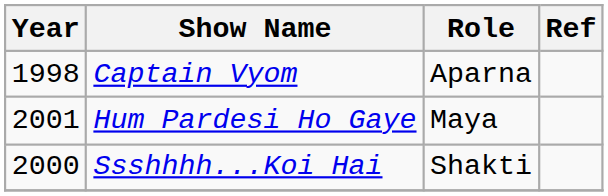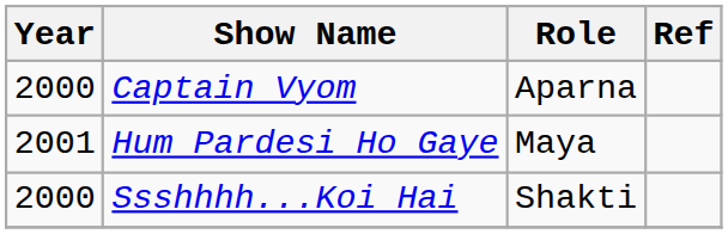 <table class="wikitable sortable">
 <tr>
 <th>Year</th>
 <th>Show Name</th>
 <th>Role</th>
 <th>Ref</th>
 </tr>
 <tr>
-<td>1998</td>
+<td>2000</td>
 <td><em><a href='#'>Captain Vyom</a></em></td>
 <td>Aparna</td>
 <td></td>
 </tr>
 <tr>
 <td>2001</td>
 <td><em><a href='#'>Hum Pardesi Ho Gaye</a></em></td>
 <td>Maya</td>
 <td></td>
 </tr>
 <tr>
 <td>2000</td>
 <td><em><a href='#'>Ssshhhh...Koi Hai</a></em></td>
 <td>Shakti</td>
 <td></td>
 </tr>
 <tr>
 </tr>
 </table>
